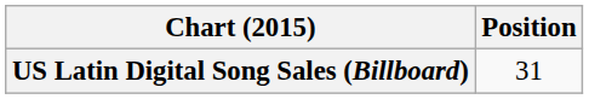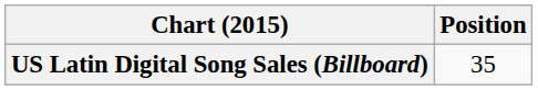 <table class="wikitable plainrowheaders" style="text-align:center">
 <tr>
 <th scope="col">Chart (2015)</th>
 <th scope="col">Position</th>
 </tr>
 <tr>
 <th scope="row">US Latin Digital Song Sales (<em>Billboard</em>)</th>
-<td>31</td>
+<td>35</td>
 </tr>
 </table>
